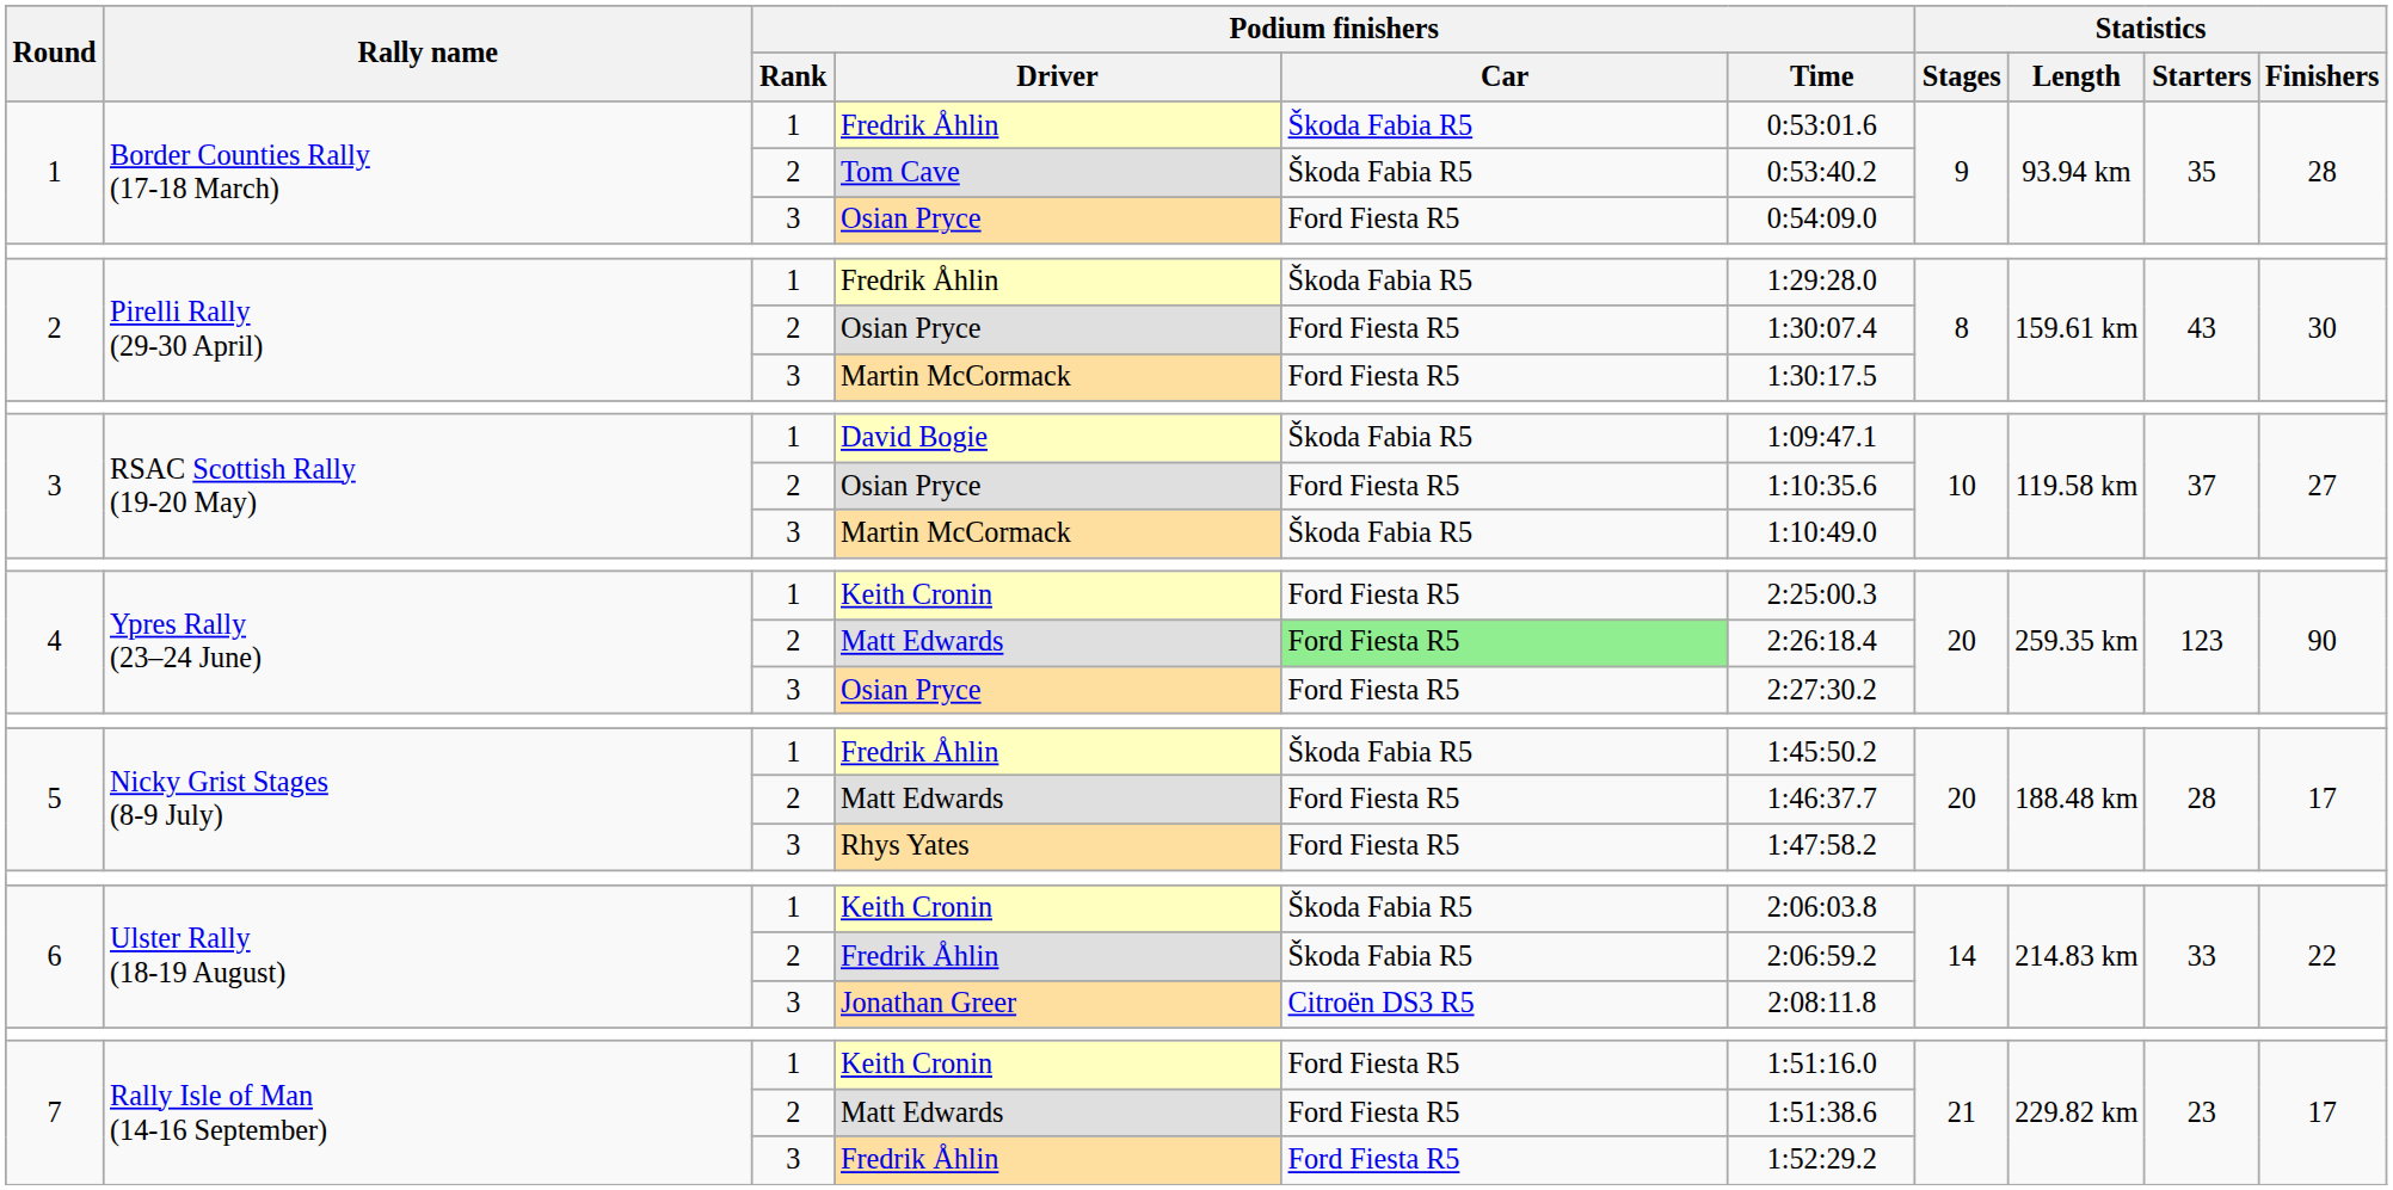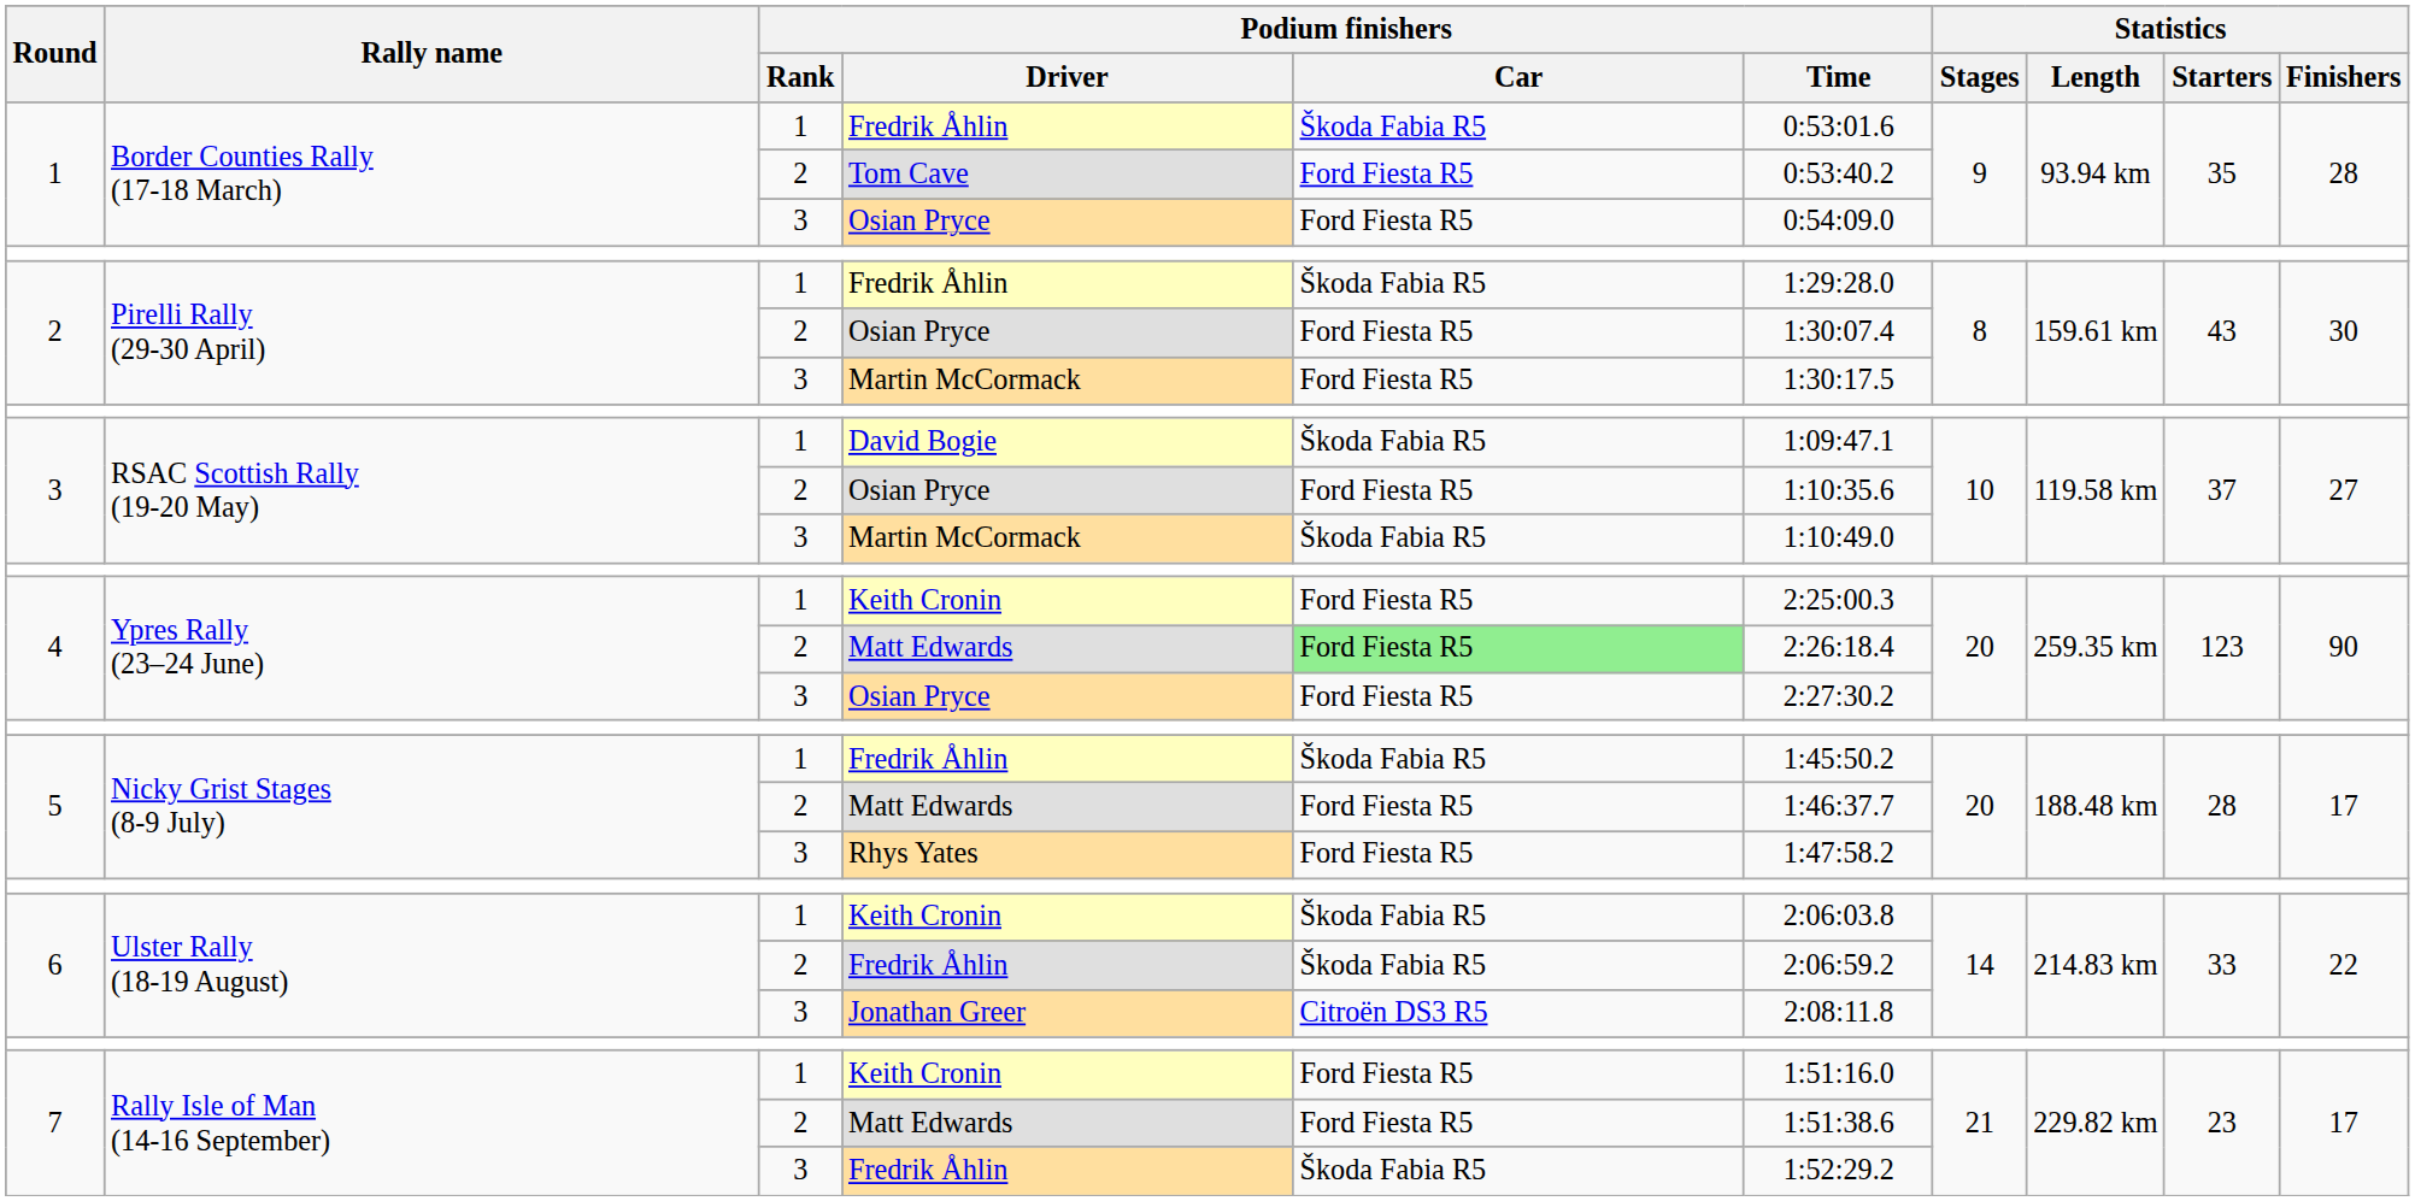 <table class="wikitable" style="font-size:85%;">
 <tr>
 <th rowspan=2>Round</th>
 <th style="width:22em" rowspan=2>Rally name</th>
 <th colspan=4>Podium finishers</th>
 <th colspan=4>Statistics</th>
 </tr>
 <tr>
 <th>Rank</th>
 <th style="width:15em">Driver</th>
 <th style="width:15em">Car</th>
 <th style="width:6em">Time</th>
 <th>Stages</th>
 <th>Length</th>
 <th>Starters</th>
 <th>Finishers</th>
 </tr>
 <tr>
 <td rowspan="3" style="text-align:center;">1</td>
 <td rowspan=3> <a href='#'>Border Counties Rally</a><br>(17-18 March)</td>
 <td align=center>1</td>
 <td style="background:#ffffbf;"> <a href='#'>Fredrik Åhlin</a></td>
 <td><a href='#'>Škoda Fabia R5</a></td>
 <td align=center>0:53:01.6</td>
 <td rowspan="3" style="text-align:center;">9</td>
 <td rowspan="3" style="text-align:center;">93.94 km</td>
 <td rowspan="3" style="text-align:center;">35</td>
 <td rowspan="3" style="text-align:center;">28</td>
 </tr>
 <tr>
 <td align=center>2</td>
 <td style="background:#dfdfdf;"> <a href='#'>Tom Cave</a></td>
-<td>Škoda Fabia R5</td>
+<td><a href='#'>Ford Fiesta R5</a></td>
 <td align=center>0:53:40.2</td>
 </tr>
 <tr>
 <td align=center>3</td>
 <td style="background:#ffdf9f;"> <a href='#'>Osian Pryce</a></td>
 <td>Ford Fiesta R5</td>
 <td align=center>0:54:09.0</td>
 </tr>
 <tr style="background:white;">
 <td colspan="10"></td>
 </tr>
 <tr>
 <td rowspan="3" style="text-align:center;">2</td>
 <td rowspan=3> <a href='#'>Pirelli Rally</a><br>(29-30 April)</td>
 <td align=center>1</td>
 <td style="background:#ffffbf;"> Fredrik Åhlin</td>
 <td>Škoda Fabia R5</td>
 <td align=center>1:29:28.0</td>
 <td rowspan="3" style="text-align:center;">8</td>
 <td rowspan="3" style="text-align:center;">159.61 km</td>
 <td rowspan="3" style="text-align:center;">43</td>
 <td rowspan="3" style="text-align:center;">30</td>
 </tr>
 <tr>
 <td align=center>2</td>
 <td style="background:#dfdfdf;"> Osian Pryce</td>
 <td>Ford Fiesta R5</td>
 <td align=center>1:30:07.4</td>
 </tr>
 <tr>
 <td align=center>3</td>
 <td style="background:#ffdf9f;"> Martin McCormack</td>
 <td>Ford Fiesta R5</td>
 <td align=center>1:30:17.5</td>
 </tr>
 <tr style="background:white;">
 <td colspan="12"></td>
 </tr>
 <tr>
 <td rowspan="3" style="text-align:center;">3</td>
 <td rowspan=3> RSAC <a href='#'>Scottish Rally</a><br>(19-20 May)</td>
 <td align=center>1</td>
 <td style="background:#ffffbf;"> <a href='#'>David Bogie</a></td>
 <td>Škoda Fabia R5</td>
 <td align=center>1:09:47.1</td>
 <td rowspan="3" style="text-align:center;">10</td>
 <td rowspan="3" style="text-align:center;">119.58 km</td>
 <td rowspan="3" style="text-align:center;">37</td>
 <td rowspan="3" style="text-align:center;">27</td>
 </tr>
 <tr>
 <td align=center>2</td>
 <td style="background:#dfdfdf;"> Osian Pryce</td>
 <td>Ford Fiesta R5</td>
 <td align=center>1:10:35.6</td>
 </tr>
 <tr>
 <td align=center>3</td>
 <td style="background:#ffdf9f;"> Martin McCormack</td>
 <td>Škoda Fabia R5</td>
 <td align=center>1:10:49.0</td>
 </tr>
 <tr style="background:white;">
 <td colspan="12"></td>
 </tr>
 <tr>
 <td rowspan="3" style="text-align:center;">4</td>
 <td rowspan=3> <a href='#'>Ypres Rally</a> <br>(23–24 June)</td>
 <td align=center>1</td>
 <td style="background:#ffffbf;"> <a href='#'>Keith Cronin</a></td>
 <td>Ford Fiesta R5</td>
 <td align=center>2:25:00.3</td>
 <td rowspan="3" style="text-align:center;">20</td>
 <td rowspan="3" style="text-align:center;">259.35 km</td>
 <td rowspan="3" style="text-align:center;">123</td>
 <td rowspan="3" style="text-align:center;">90</td>
 </tr>
 <tr>
 <td align=center>2</td>
 <td style="background:#dfdfdf;"> <a href='#'>Matt Edwards</a></td>
 <td style="background: lightgreen;">Ford Fiesta R5</td>
 <td align=center>2:26:18.4</td>
 </tr>
 <tr>
 <td align=center>3</td>
 <td style="background:#ffdf9f;"> <a href='#'>Osian Pryce</a></td>
 <td>Ford Fiesta R5</td>
 <td align=center>2:27:30.2</td>
 </tr>
 <tr style="background:white;">
 <td colspan="12"></td>
 </tr>
 <tr>
 <td rowspan="3" style="text-align:center;">5</td>
 <td rowspan=3> <a href='#'>Nicky Grist Stages</a><br>(8-9 July)</td>
 <td align=center>1</td>
 <td style="background:#ffffbf;"> <a href='#'>Fredrik Åhlin</a></td>
 <td>Škoda Fabia R5</td>
 <td align=center>1:45:50.2</td>
 <td rowspan="3" style="text-align:center;">20</td>
 <td rowspan="3" style="text-align:center;">188.48 km</td>
 <td rowspan="3" style="text-align:center;">28</td>
 <td rowspan="3" style="text-align:center;">17</td>
 </tr>
 <tr>
 <td align=center>2</td>
 <td style="background:#dfdfdf;"> Matt Edwards</td>
 <td>Ford Fiesta R5</td>
 <td align=center>1:46:37.7</td>
 </tr>
 <tr>
 <td align=center>3</td>
 <td style="background:#ffdf9f;"> Rhys Yates</td>
 <td>Ford Fiesta R5</td>
 <td align=center>1:47:58.2</td>
 </tr>
 <tr style="background:white;">
 <td colspan="12"></td>
 </tr>
 <tr>
 <td rowspan="3" style="text-align:center;">6</td>
 <td rowspan=3> <a href='#'>Ulster Rally</a><br>(18-19 August)</td>
 <td align=center>1</td>
 <td style="background:#ffffbf;"> <a href='#'>Keith Cronin</a></td>
 <td>Škoda Fabia R5</td>
 <td align=center>2:06:03.8</td>
 <td rowspan="3" style="text-align:center;">14</td>
 <td rowspan="3" style="text-align:center;">214.83 km</td>
 <td rowspan="3" style="text-align:center;">33</td>
 <td rowspan="3" style="text-align:center;">22</td>
 </tr>
 <tr>
 <td align=center>2</td>
 <td style="background:#dfdfdf;"> <a href='#'>Fredrik Åhlin</a></td>
 <td>Škoda Fabia R5</td>
 <td align=center>2:06:59.2</td>
 </tr>
 <tr>
 <td align=center>3</td>
 <td style="background:#ffdf9f;"> <a href='#'>Jonathan Greer</a></td>
 <td><a href='#'>Citroën DS3 R5</a></td>
 <td align=center>2:08:11.8</td>
 </tr>
 <tr style="background:white;">
 <td colspan="12"></td>
 </tr>
 <tr>
 <td rowspan="3" style="text-align:center;">7</td>
 <td rowspan=3> <a href='#'>Rally Isle of Man</a><br>(14-16 September)</td>
 <td align=center>1</td>
 <td style="background:#ffffbf;"> <a href='#'>Keith Cronin</a></td>
 <td>Ford Fiesta R5</td>
 <td align=center>1:51:16.0</td>
 <td rowspan="3" style="text-align:center;">21</td>
 <td rowspan="3" style="text-align:center;">229.82 km</td>
 <td rowspan="3" style="text-align:center;">23</td>
 <td rowspan="3" style="text-align:center;">17</td>
 </tr>
 <tr>
 <td align=center>2</td>
 <td style="background:#dfdfdf;"> Matt Edwards</td>
 <td>Ford Fiesta R5</td>
 <td align=center>1:51:38.6</td>
 </tr>
 <tr>
 <td align=center>3</td>
 <td style="background:#ffdf9f;"> <a href='#'>Fredrik Åhlin</a></td>
-<td><a href='#'>Ford Fiesta R5</a></td>
+<td>Škoda Fabia R5</td>
 <td align=center>1:52:29.2</td>
 </tr>
 </table>
